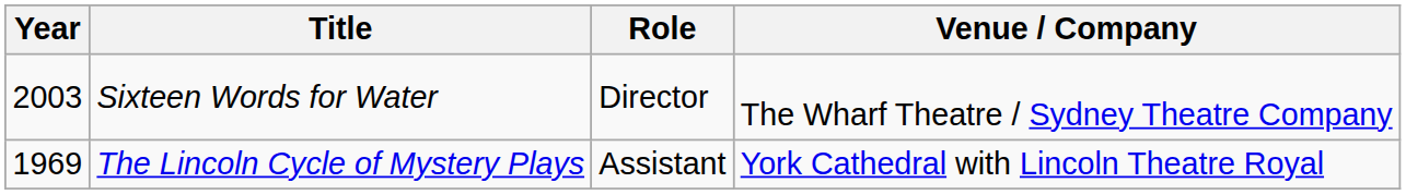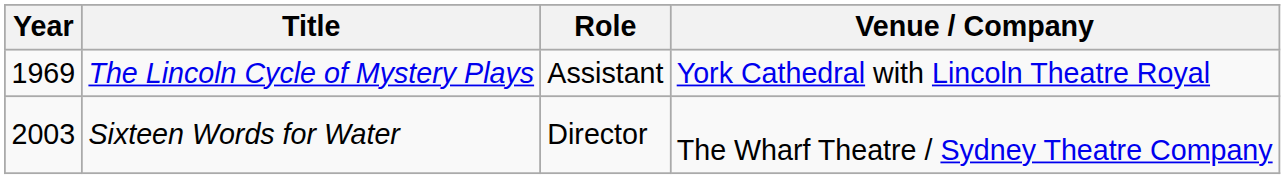 <table class="wikitable">
 <tr>
 <th>Year</th>
 <th>Title</th>
 <th>Role</th>
 <th>Venue /  Company</th>
 </tr>
 <tr>
+<td>1969</td>
+<td><em><a href='#'>The Lincoln Cycle of Mystery Plays</a></em></td>
+<td>Assistant</td>
+<td><a href='#'>York Cathedral</a> with <a href='#'>Lincoln Theatre Royal</a></td>
+</tr>
+<tr>
 <td>2003</td>
 <td><em>Sixteen Words for Water</em></td>
 <td>Director</td>
 <td><br>The Wharf Theatre / <a href='#'>Sydney Theatre Company</a></td>
 </tr>
-<tr>
-<td>1969</td>
-<td><em><a href='#'>The Lincoln Cycle of Mystery Plays</a></em></td>
-<td>Assistant</td>
-<td><a href='#'>York Cathedral</a> with <a href='#'>Lincoln Theatre Royal</a></td>
-</tr>
 </table>
